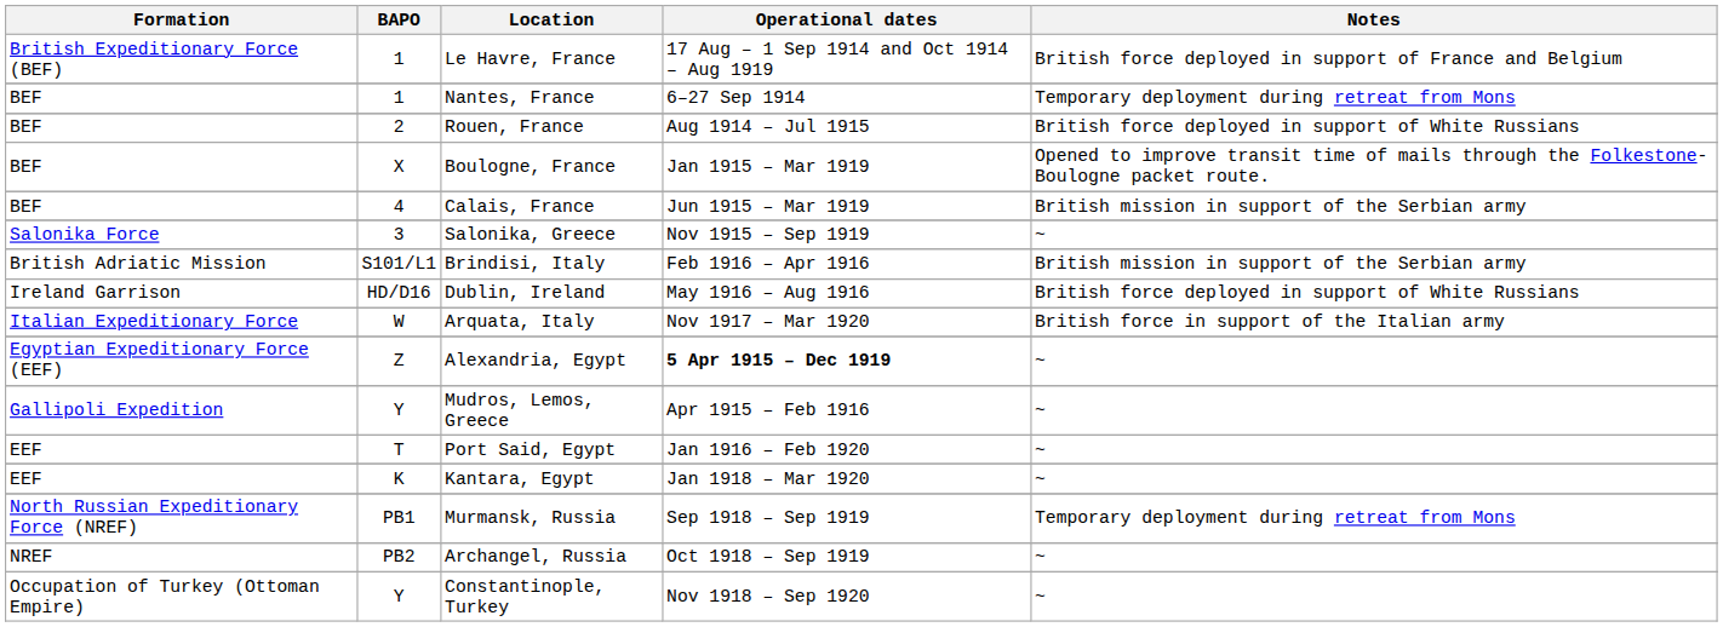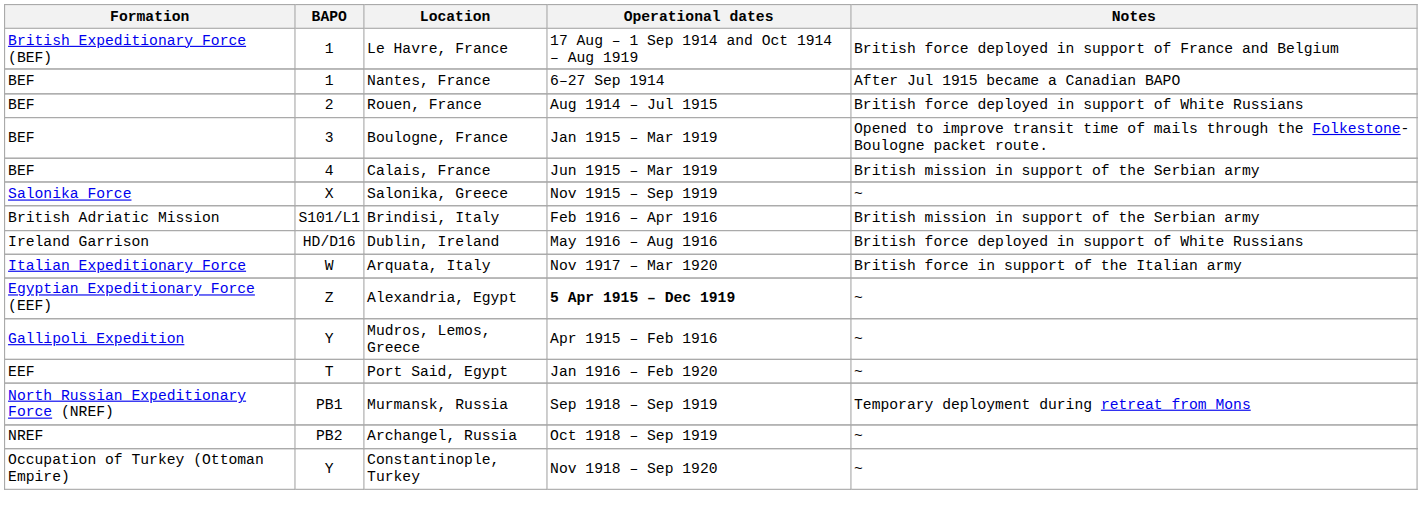 <table class="wikitable" style=width="75%">
 <tr>
 <th>Formation</th>
 <th>BAPO</th>
 <th>Location</th>
 <th>Operational dates</th>
 <th>Notes</th>
 </tr>
 <tr>
 <td style="background: white; text-align:left;"><a href='#'>British Expeditionary Force</a> (BEF)</td>
 <td style="background: white; text-align:center;">1</td>
 <td style="background: white; text-align:left;">Le Havre, France</td>
 <td style="background: white; text-align:left;">17 Aug – 1 Sep 1914 and Oct 1914 – Aug 1919</td>
 <td style="background: white; text-align:left;">British force deployed in support of France and Belgium</td>
 </tr>
 <tr>
 </tr>
 <tr>
 <td style="background: white; text-align:left;">BEF</td>
 <td style="background: white; text-align:center;">1</td>
 <td style="background: white; text-align:left;">Nantes, France</td>
 <td style="background: white; text-align:left;">6–27 Sep 1914</td>
-<td style="background: white; text-align:left;">Temporary deployment during <a href='#'>retreat from Mons</a></td>
+<td style="background: white; text-align:left;">After Jul 1915 became a Canadian BAPO</td>
 </tr>
 <tr>
 </tr>
 <tr>
 <td style="background: white; text-align:left;">BEF</td>
 <td style="background: white; text-align:center;">2</td>
 <td style="background: white; text-align:left;">Rouen, France</td>
 <td style="background: white; text-align:left;">Aug 1914 – Jul 1915</td>
 <td style="background: white; text-align:left;">British force deployed in support of White Russians</td>
 </tr>
 <tr>
 </tr>
 <tr>
 <td style="background: white; text-align:left;">BEF</td>
-<td style="background: white; text-align:center;">X</td>
+<td style="background: white; text-align:center;">3</td>
 <td style="background: white; text-align:left;">Boulogne, France</td>
 <td style="background: white; text-align:left;">Jan 1915 – Mar 1919</td>
 <td style="background: white; text-align:left;">Opened to improve transit time of mails through the <a href='#'>Folkestone</a>-Boulogne packet route.</td>
 </tr>
 <tr>
 </tr>
 <tr>
 <td style="background: white; text-align:left;">BEF</td>
 <td style="background: white; text-align:center;">4</td>
 <td style="background: white; text-align:left;">Calais, France</td>
 <td style="background: white; text-align:left;">Jun 1915 – Mar 1919</td>
 <td style="background: white; text-align:left;">British mission in support of the Serbian army</td>
 </tr>
 <tr>
 </tr>
 <tr>
 <td style="background: white; text-align:left;"><a href='#'>Salonika Force</a></td>
-<td style="background: white; text-align:center;">3</td>
+<td style="background: white; text-align:center;">X</td>
 <td style="background: white; text-align:left;">Salonika, Greece</td>
 <td style="background: white; text-align:left;">Nov 1915 – Sep 1919</td>
 <td style="background: white; text-align:left;">~</td>
 </tr>
 <tr>
 </tr>
 <tr>
 <td style="background: white; text-align:left;">British Adriatic Mission</td>
 <td style="background: white; text-align:center;">S101/L1</td>
 <td style="background: white; text-align:left;">Brindisi, Italy</td>
 <td style="background: white; text-align:left;">Feb 1916 – Apr 1916</td>
 <td style="background: white; text-align:left;">British mission in support of the Serbian army</td>
 </tr>
 <tr>
 </tr>
 <tr>
 <td style="background: white; text-align:left;">Ireland Garrison</td>
 <td style="background: white; text-align:center;">HD/D16</td>
 <td style="background: white; text-align:left;">Dublin, Ireland</td>
 <td style="background: white; text-align:left;">May 1916 – Aug 1916</td>
 <td style="background: white; text-align:left;">British force deployed in support of White Russians</td>
 </tr>
 <tr>
 </tr>
 <tr>
 <td style="background: white; text-align:left;"><a href='#'>Italian Expeditionary Force</a></td>
 <td style="background: white; text-align:center;">W</td>
 <td style="background: white; text-align:left;">Arquata, Italy</td>
 <td style="background: white; text-align:left;">Nov 1917 – Mar 1920</td>
 <td style="background: white; text-align:left;">British force in support of the Italian army</td>
 </tr>
 <tr>
 </tr>
 <tr>
 <td style="background: white; text-align:left;"><a href='#'>Egyptian Expeditionary Force</a> (EEF)</td>
 <td style="background: white; text-align:center;">Z</td>
 <td style="background: white; text-align:left;">Alexandria, Egypt</td>
 <td style="background: white; text-align:left;"><strong>5 Apr 1915 – Dec 1919</strong></td>
 <td style="background: white; text-align:left;">~</td>
 </tr>
 <tr>
 </tr>
 <tr>
 <td style="background: white; text-align:left;"><a href='#'>Gallipoli Expedition</a></td>
 <td style="background: white; text-align:center;">Y</td>
 <td style="background: white; text-align:left;">Mudros, Lemos, Greece</td>
 <td style="background: white; text-align:left;">Apr 1915 – Feb 1916</td>
 <td style="background: white; text-align:left;">~</td>
 </tr>
 <tr>
 </tr>
 <tr>
 <td style="background: white; text-align:left;">EEF</td>
 <td style="background: white; text-align:center;">T</td>
 <td style="background: white; text-align:left;">Port Said, Egypt</td>
 <td style="background: white; text-align:left;">Jan 1916 – Feb 1920</td>
 <td style="background: white; text-align:left;">~</td>
 </tr>
 <tr>
 </tr>
 <tr>
-<td style="background: white; text-align:left;">EEF</td>
-<td style="background: white; text-align:center;">K</td>
-<td style="background: white; text-align:left;">Kantara, Egypt</td>
-<td style="background: white; text-align:left;">Jan 1918 – Mar 1920</td>
-<td style="background: white; text-align:left;">~</td>
-</tr>
-<tr>
 </tr>
 <tr>
 <td style="background: white; text-align:left;"><a href='#'>North Russian Expeditionary Force</a> (NREF)</td>
 <td style="background: white; text-align:center;">PB1</td>
 <td style="background: white; text-align:left;">Murmansk, Russia</td>
 <td style="background: white; text-align:left;">Sep 1918 – Sep 1919</td>
 <td style="background: white; text-align:left;">Temporary deployment during <a href='#'>retreat from Mons</a></td>
 </tr>
 <tr>
 </tr>
 <tr>
 <td style="background: white; text-align:left;">NREF</td>
 <td style="background: white; text-align:center;">PB2</td>
 <td style="background: white; text-align:left;">Archangel, Russia</td>
 <td style="background: white; text-align:left;">Oct 1918 – Sep 1919</td>
 <td style="background: white; text-align:left;">~</td>
 </tr>
 <tr>
 </tr>
 <tr>
 <td style="background: white; text-align:left;">Occupation of Turkey (Ottoman Empire)</td>
 <td style="background: white; text-align:center;">Y</td>
 <td style="background: white; text-align:left;">Constantinople, Turkey</td>
 <td style="background: white; text-align:left;">Nov 1918 – Sep 1920</td>
 <td style="background: white; text-align:left;">~</td>
 </tr>
 </table>
